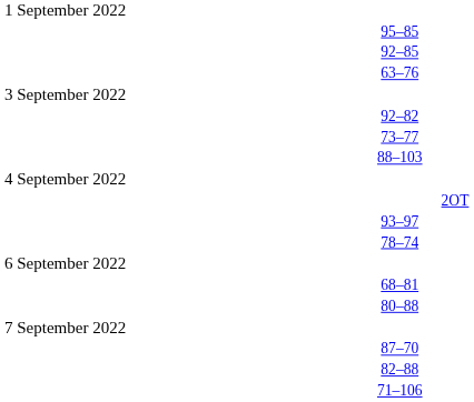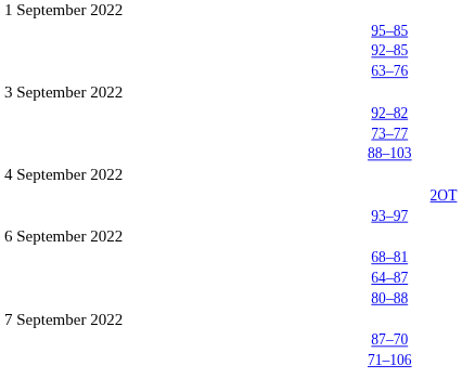 <table style="width:100%;" cellspacing="1">
 <tr>
 <th width=25%></th>
 <th width=2%></th>
 <th width=6%></th>
 <th width=2%></th>
 <th width=25%></th>
 </tr>
 <tr>
 <td>1 September 2022</td>
 </tr>
 <tr style=font-size:90%>
 <td align=right></td>
 <td></td>
 <td align=center><a href='#'>95–85</a></td>
 <td></td>
 <td></td>
 <td></td>
 </tr>
 <tr style=font-size:90%>
 <td align=right></td>
 <td></td>
 <td align=center><a href='#'>92–85</a></td>
 <td></td>
 <td></td>
 <td></td>
 </tr>
 <tr style=font-size:90%>
 <td align=right></td>
 <td></td>
 <td align=center><a href='#'>63–76</a></td>
 <td></td>
 <td></td>
 <td></td>
 </tr>
 <tr>
 <td>3 September 2022</td>
 </tr>
 <tr style=font-size:90%>
 <td align=right></td>
 <td></td>
 <td align=center><a href='#'>92–82</a></td>
 <td></td>
 <td></td>
 <td></td>
 </tr>
 <tr style=font-size:90%>
 <td align=right></td>
 <td></td>
 <td align=center><a href='#'>73–77</a></td>
 <td></td>
 <td></td>
 <td></td>
 </tr>
 <tr style=font-size:90%>
 <td align=right></td>
 <td></td>
 <td align=center><a href='#'>88–103</a></td>
 <td></td>
 <td></td>
 <td></td>
 </tr>
 <tr>
 <td>4 September 2022</td>
 </tr>
 <tr style=font-size:90%>
 <td align=right></td>
 <td></td>
 <td align=center><a href='#'></a></td>
 <td><a href='#'>2OT</a></td>
 <td></td>
 <td></td>
 </tr>
 <tr style=font-size:90%>
 <td align=right></td>
 <td></td>
 <td align=center><a href='#'>93–97</a></td>
 <td></td>
 <td></td>
 <td></td>
 </tr>
-<tr style=font-size:90%>
-<td align=right></td>
-<td></td>
-<td align=center><a href='#'>78–74</a></td>
-<td></td>
-<td></td>
-<td></td>
-</tr>
 <tr>
 <td>6 September 2022</td>
 </tr>
 <tr style=font-size:90%>
 <td align=right></td>
 <td></td>
 <td align=center><a href='#'>68–81</a></td>
+<td></td>
+<td></td>
+<td></td>
+</tr>
+<tr style=font-size:90%>
+<td align=right></td>
+<td></td>
+<td align=center><a href='#'>64–87</a></td>
 <td></td>
 <td></td>
 <td></td>
 </tr>
 <tr style=font-size:90%>
 <td align=right></td>
 <td></td>
 <td align=center><a href='#'>80–88</a></td>
 <td></td>
 <td></td>
 <td></td>
 </tr>
 <tr>
 <td>7 September 2022</td>
 </tr>
 <tr style=font-size:90%>
 <td align=right></td>
 <td></td>
 <td align=center><a href='#'>87–70</a></td>
 <td></td>
 <td></td>
 <td></td>
 </tr>
 <tr style=font-size:90%>
 <td align=right></td>
 <td></td>
-<td align=center><a href='#'>82–88</a></td>
-<td></td>
-<td></td>
-<td></td>
-</tr>
-<tr style=font-size:90%>
-<td align=right></td>
-<td></td>
 <td align=center><a href='#'>71–106</a></td>
 <td></td>
 <td></td>
 <td></td>
 </tr>
 </table>
